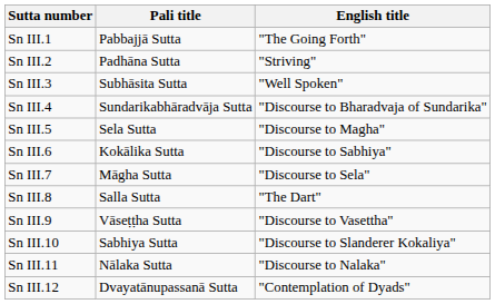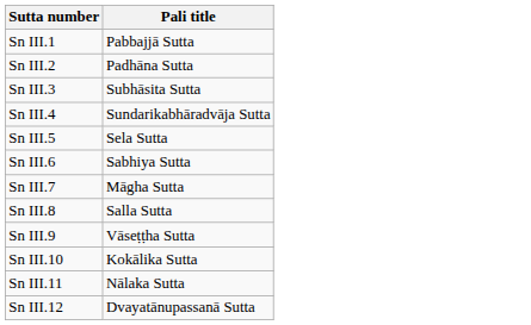 <table class="wikitable">
 <tr>
 <th>Sutta number</th>
 <th>Pali title</th>
-<th>English title</th>
 </tr>
 <tr>
 <td>Sn III.1</td>
 <td>Pabbajjā Sutta</td>
-<td>"The Going Forth"</td>
 </tr>
 <tr>
 <td>Sn III.2</td>
 <td>Padhāna Sutta</td>
-<td>"Striving"</td>
 </tr>
 <tr>
 <td>Sn III.3</td>
 <td>Subhāsita Sutta</td>
-<td>"Well Spoken"</td>
 </tr>
 <tr>
 <td>Sn III.4</td>
 <td>Sundarikabhāradvāja Sutta</td>
-<td>"Discourse to Bharadvaja of Sundarika"</td>
 </tr>
 <tr>
 <td>Sn III.5</td>
 <td>Sela Sutta</td>
-<td>"Discourse to Magha"</td>
 </tr>
 <tr>
 <td>Sn III.6</td>
-<td>Kokālika Sutta</td>
-<td>"Discourse to Sabhiya"</td>
+<td>Sabhiya Sutta</td>
 </tr>
 <tr>
 <td>Sn III.7</td>
 <td>Māgha Sutta</td>
-<td>"Discourse to Sela"</td>
 </tr>
 <tr>
 <td>Sn III.8</td>
 <td>Salla Sutta</td>
-<td>"The Dart"</td>
 </tr>
 <tr>
 <td>Sn III.9</td>
 <td>Vāseṭṭha Sutta</td>
-<td>"Discourse to Vasettha"</td>
 </tr>
 <tr>
 <td>Sn III.10</td>
-<td>Sabhiya Sutta</td>
-<td>"Discourse to Slanderer Kokaliya"</td>
+<td>Kokālika Sutta</td>
 </tr>
 <tr>
 <td>Sn III.11</td>
 <td>Nālaka Sutta</td>
-<td>"Discourse to Nalaka"</td>
 </tr>
 <tr>
 <td>Sn III.12</td>
 <td>Dvayatānupassanā Sutta</td>
-<td>"Contemplation of Dyads"</td>
 </tr>
 </table>
